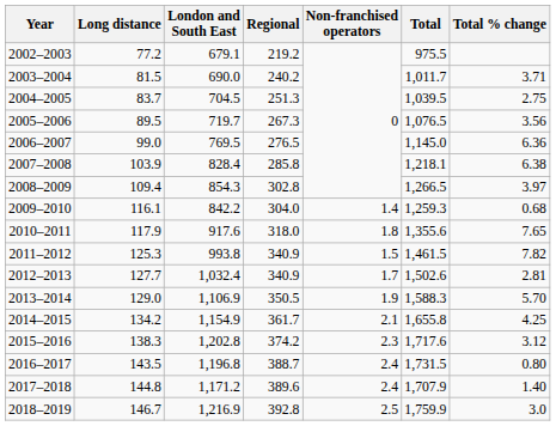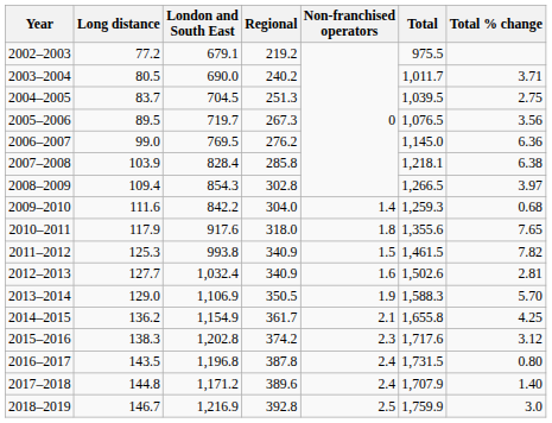 <table class="wikitable"  style="text-align:right">
 <tr>
 <th>Year</th>
 <th>Long distance</th>
 <th>London and<br>South East</th>
 <th>Regional</th>
 <th>Non-franchised<br>operators</th>
 <th>Total</th>
 <th>Total % change</th>
 </tr>
 <tr>
 <td>2002–2003</td>
 <td>77.2</td>
 <td>679.1</td>
 <td>219.2</td>
 <td rowspan="7">0</td>
 <td>975.5</td>
 <td></td>
 </tr>
 <tr>
 <td>2003–2004</td>
-<td>81.5</td>
+<td>80.5</td>
 <td>690.0</td>
 <td>240.2</td>
 <td>1,011.7</td>
 <td>3.71</td>
 </tr>
 <tr>
 <td>2004–2005</td>
 <td>83.7</td>
 <td>704.5</td>
 <td>251.3</td>
 <td>1,039.5</td>
 <td>2.75</td>
 </tr>
 <tr>
 <td>2005–2006</td>
 <td>89.5</td>
 <td>719.7</td>
 <td>267.3</td>
 <td>1,076.5</td>
 <td>3.56</td>
 </tr>
 <tr>
 <td>2006–2007</td>
 <td>99.0</td>
 <td>769.5</td>
-<td>276.5</td>
+<td>276.2</td>
 <td>1,145.0</td>
 <td>6.36</td>
 </tr>
 <tr>
 <td>2007–2008</td>
 <td>103.9</td>
 <td>828.4</td>
 <td>285.8</td>
 <td>1,218.1</td>
 <td>6.38</td>
 </tr>
 <tr>
 <td>2008–2009</td>
 <td>109.4</td>
 <td>854.3</td>
 <td>302.8</td>
 <td>1,266.5</td>
 <td>3.97</td>
 </tr>
 <tr>
 <td>2009–2010</td>
-<td>116.1</td>
+<td>111.6</td>
 <td>842.2</td>
 <td>304.0</td>
 <td>1.4</td>
 <td>1,259.3</td>
 <td>0.68</td>
 </tr>
 <tr>
 <td>2010–2011</td>
 <td>117.9</td>
 <td>917.6</td>
 <td>318.0</td>
 <td>1.8</td>
 <td>1,355.6</td>
 <td>7.65</td>
 </tr>
 <tr>
 <td>2011–2012</td>
 <td>125.3</td>
 <td>993.8</td>
 <td>340.9</td>
 <td>1.5</td>
 <td>1,461.5</td>
 <td>7.82</td>
 </tr>
 <tr>
 <td>2012–2013</td>
 <td>127.7</td>
 <td>1,032.4</td>
 <td>340.9</td>
-<td>1.7</td>
+<td>1.6</td>
 <td>1,502.6</td>
 <td>2.81</td>
 </tr>
 <tr>
 <td>2013–2014</td>
 <td>129.0</td>
 <td>1,106.9</td>
 <td>350.5</td>
 <td>1.9</td>
 <td>1,588.3</td>
 <td>5.70</td>
 </tr>
 <tr>
 <td>2014–2015</td>
-<td>134.2</td>
+<td>136.2</td>
 <td>1,154.9</td>
 <td>361.7</td>
 <td>2.1</td>
 <td>1,655.8</td>
 <td>4.25</td>
 </tr>
 <tr>
 <td>2015–2016</td>
 <td>138.3</td>
 <td>1,202.8</td>
 <td>374.2</td>
 <td>2.3</td>
 <td>1,717.6</td>
 <td>3.12</td>
 </tr>
 <tr>
 <td>2016–2017</td>
 <td>143.5</td>
 <td>1,196.8</td>
-<td>388.7</td>
+<td>387.8</td>
 <td>2.4</td>
 <td>1,731.5</td>
 <td>0.80</td>
 </tr>
 <tr>
 <td>2017–2018</td>
 <td>144.8</td>
 <td>1,171.2</td>
 <td>389.6</td>
 <td>2.4</td>
 <td>1,707.9</td>
 <td>1.40</td>
 </tr>
 <tr>
 <td>2018–2019</td>
 <td>146.7</td>
 <td>1,216.9</td>
 <td>392.8</td>
 <td>2.5</td>
 <td>1,759.9</td>
 <td>3.0</td>
 </tr>
 </table>
